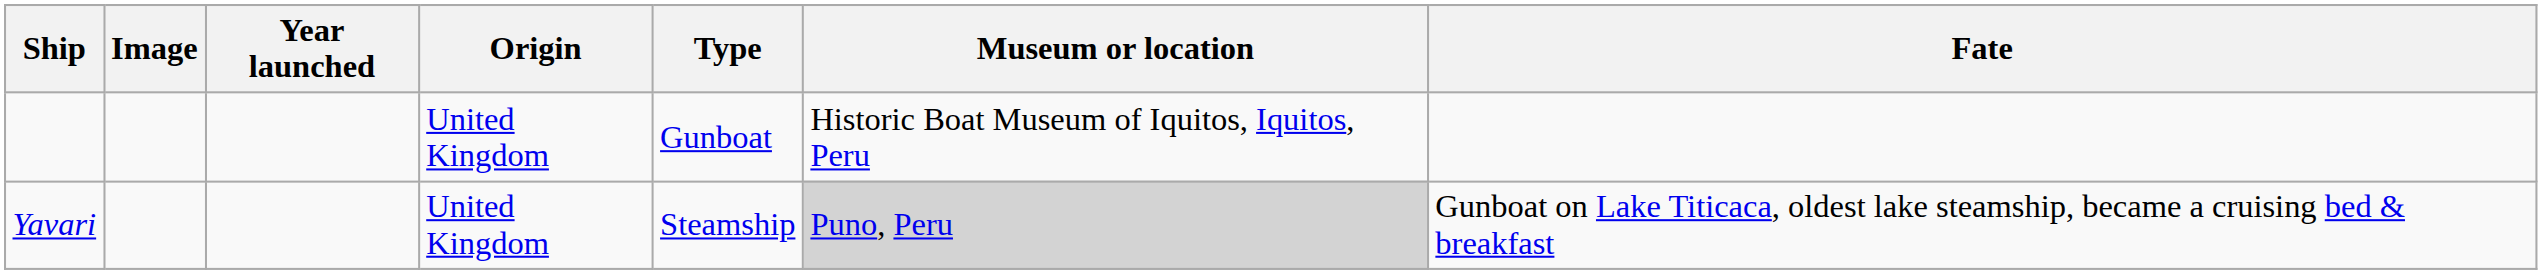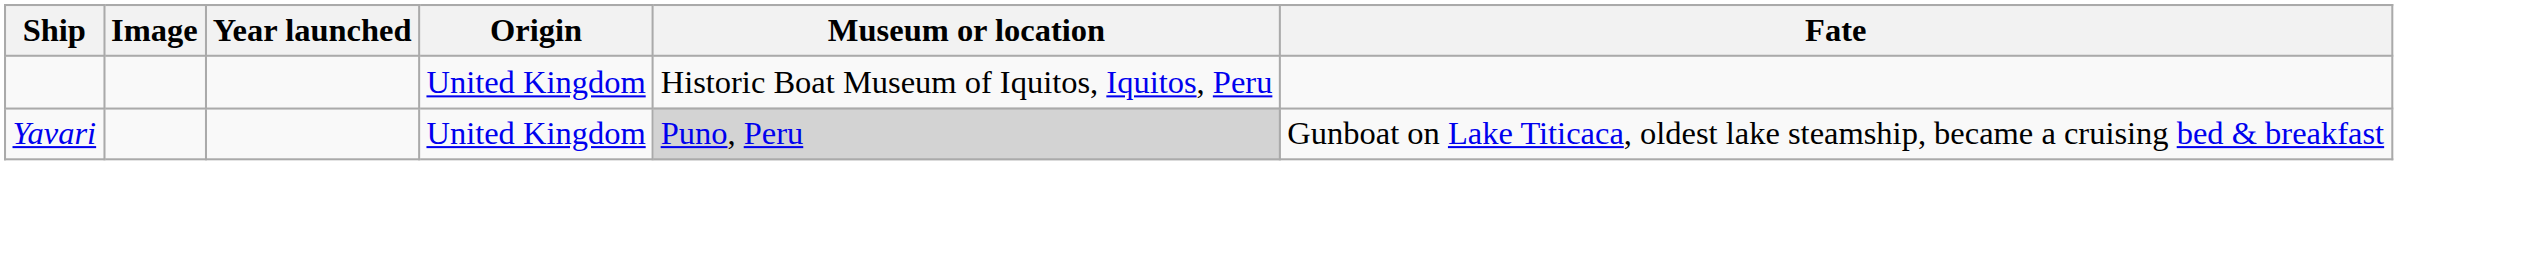 <table class="wikitable sortable">
 <tr>
 <th>Ship</th>
 <th>Image</th>
 <th>Year launched</th>
 <th>Origin</th>
-<th>Type</th>
 <th>Museum or location</th>
 <th>Fate</th>
 </tr>
 <tr>
 <td data-sort-value="America"></td>
 <td></td>
 <td></td>
 <td> <a href='#'>United Kingdom</a></td>
-<td><a href='#'>Gunboat</a></td>
 <td>Historic Boat Museum of Iquitos, <a href='#'>Iquitos</a>, <a href='#'>Peru</a><br></td>
 <td></td>
 </tr>
 <tr>
 <td data-sort-value=Yavari><em><a href='#'>Yavari</a></em></td>
 <td></td>
 <td></td>
 <td> <a href='#'>United Kingdom</a></td>
-<td><a href='#'>Steamship</a></td>
 <td style="background: lightgrey;"><a href='#'>Puno</a>, <a href='#'>Peru</a></td>
 <td>Gunboat on <a href='#'>Lake Titicaca</a>, oldest lake steamship, became a cruising <a href='#'>bed & breakfast</a></td>
 </tr>
 </table>
